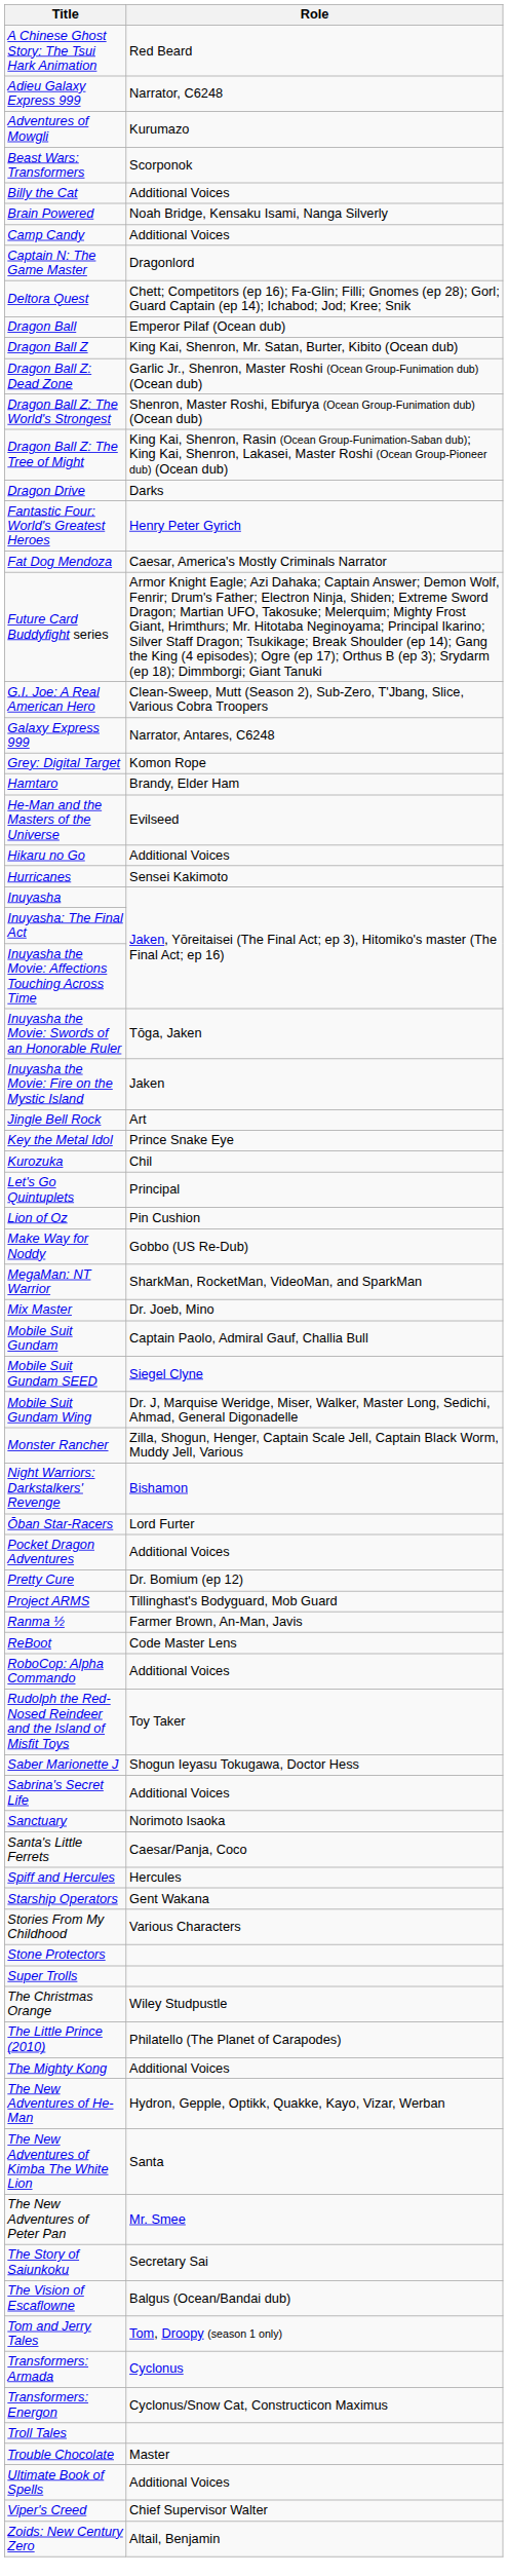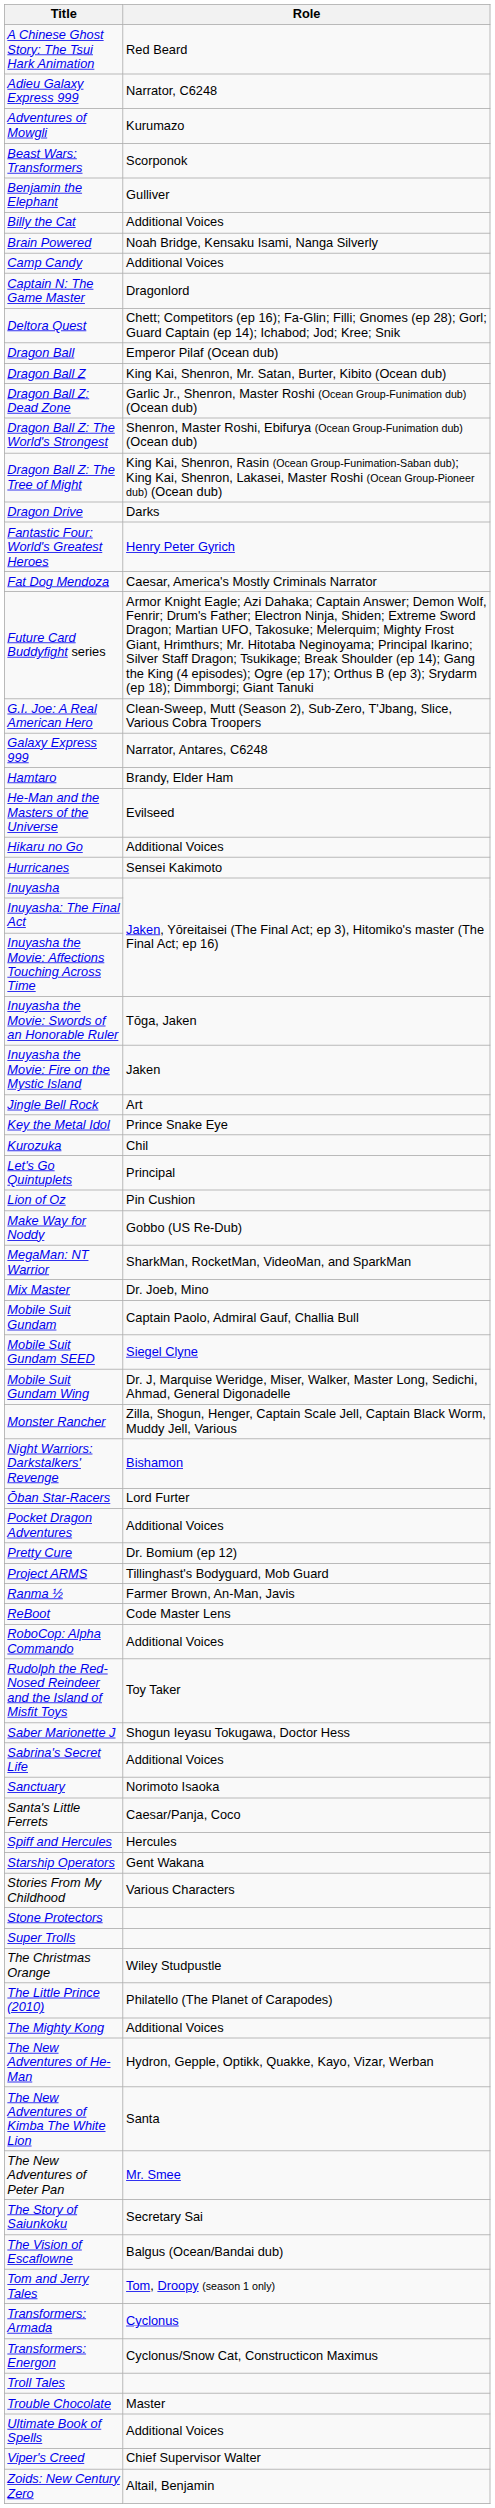 <table class="wikitable">
 <tr>
 <th>Title</th>
 <th>Role</th>
 </tr>
 <tr>
 <td><em><a href='#'>A Chinese Ghost Story: The Tsui Hark Animation</a></em></td>
 <td>Red Beard</td>
 </tr>
 <tr>
 <td><em><a href='#'>Adieu Galaxy Express 999</a></em></td>
 <td>Narrator, C6248</td>
 </tr>
 <tr>
 <td><em><a href='#'>Adventures of Mowgli</a></em></td>
 <td>Kurumazo</td>
 </tr>
 <tr>
 <td><em><a href='#'>Beast Wars: Transformers</a></em></td>
 <td>Scorponok</td>
+</tr>
+<tr>
+<td><em><a href='#'>Benjamin the Elephant</a></em></td>
+<td>Gulliver</td>
 </tr>
 <tr>
 <td><em><a href='#'>Billy the Cat</a></em></td>
 <td>Additional Voices</td>
 </tr>
 <tr>
 <td><em><a href='#'>Brain Powered</a></em></td>
 <td>Noah Bridge, Kensaku Isami, Nanga Silverly</td>
 </tr>
 <tr>
 <td><em><a href='#'>Camp Candy</a></em></td>
 <td>Additional Voices</td>
 </tr>
 <tr>
 <td><em><a href='#'>Captain N: The Game Master</a></em></td>
 <td>Dragonlord</td>
 </tr>
 <tr>
 <td><em><a href='#'>Deltora Quest</a></em></td>
 <td>Chett; Competitors (ep 16); Fa-Glin; Filli; Gnomes (ep 28); Gorl; Guard Captain (ep 14); Ichabod; Jod; Kree; Snik</td>
 </tr>
 <tr>
 <td><em><a href='#'>Dragon Ball</a></em></td>
 <td>Emperor Pilaf (Ocean dub)</td>
 </tr>
 <tr>
 <td><em><a href='#'>Dragon Ball Z</a></em></td>
 <td>King Kai, Shenron, Mr. Satan, Burter, Kibito (Ocean dub)</td>
 </tr>
 <tr>
 <td><em><a href='#'>Dragon Ball Z: Dead Zone</a></em></td>
 <td>Garlic Jr., Shenron, Master Roshi <small>(Ocean Group-Funimation dub)</small> (Ocean dub)</td>
 </tr>
 <tr>
 <td><em><a href='#'>Dragon Ball Z: The World's Strongest</a></em></td>
 <td>Shenron, Master Roshi, Ebifurya <small>(Ocean Group-Funimation dub)</small> (Ocean dub)</td>
 </tr>
 <tr>
 <td><em><a href='#'>Dragon Ball Z: The Tree of Might</a></em></td>
 <td>King Kai, Shenron, Rasin <small>(Ocean Group-Funimation-Saban dub)</small>; King Kai, Shenron, Lakasei, Master Roshi <small>(Ocean Group-Pioneer dub)</small> (Ocean dub)</td>
 </tr>
 <tr>
 <td><em><a href='#'>Dragon Drive</a></em></td>
 <td>Darks</td>
 </tr>
 <tr>
 <td><em><a href='#'>Fantastic Four: World's Greatest Heroes</a></em></td>
 <td><a href='#'>Henry Peter Gyrich</a></td>
 </tr>
 <tr>
 <td><em><a href='#'>Fat Dog Mendoza</a></em></td>
 <td>Caesar, America's Mostly Criminals Narrator</td>
 </tr>
 <tr>
 <td><em><a href='#'>Future Card Buddyfight</a></em> series</td>
 <td>Armor Knight Eagle; Azi Dahaka; Captain Answer; Demon Wolf, Fenrir; Drum's Father; Electron Ninja, Shiden; Extreme Sword Dragon; Martian UFO, Takosuke; Melerquim; Mighty Frost Giant, Hrimthurs; Mr. Hitotaba Neginoyama; Principal Ikarino; Silver Staff Dragon; Tsukikage; Break Shoulder (ep 14); Gang the King (4 episodes); Ogre (ep 17); Orthus B (ep 3); Srydarm (ep 18); Dimmborgi; Giant Tanuki</td>
 </tr>
 <tr>
 <td><em><a href='#'>G.I. Joe: A Real American Hero</a></em></td>
 <td>Clean-Sweep, Mutt (Season 2), Sub-Zero, T'Jbang, Slice, Various Cobra Troopers</td>
 </tr>
 <tr>
 <td><em><a href='#'>Galaxy Express 999</a></em></td>
 <td>Narrator, Antares, C6248</td>
-</tr>
-<tr>
-<td><em><a href='#'>Grey: Digital Target</a></em></td>
-<td>Komon Rope</td>
 </tr>
 <tr>
 <td><em><a href='#'>Hamtaro</a></em></td>
 <td>Brandy, Elder Ham</td>
 </tr>
 <tr>
 <td><em><a href='#'>He-Man and the Masters of the Universe</a></em></td>
 <td>Evilseed</td>
 </tr>
 <tr>
 <td><em><a href='#'>Hikaru no Go</a></em></td>
 <td>Additional Voices</td>
 </tr>
 <tr>
 <td><em><a href='#'>Hurricanes</a></em></td>
 <td>Sensei Kakimoto</td>
 </tr>
 <tr>
 <td><em><a href='#'>Inuyasha</a></em></td>
 <td rowspan="3"><a href='#'>Jaken</a>, Yōreitaisei (The Final Act; ep 3), Hitomiko's master (The Final Act; ep 16)</td>
 </tr>
 <tr>
 <td><em><a href='#'>Inuyasha: The Final Act</a></em></td>
 </tr>
 <tr>
 <td><em><a href='#'>Inuyasha the Movie: Affections Touching Across Time</a></em></td>
 </tr>
 <tr>
 <td><em><a href='#'>Inuyasha the Movie: Swords of an Honorable Ruler</a></em></td>
 <td>Tōga, Jaken</td>
 </tr>
 <tr>
 <td><em><a href='#'>Inuyasha the Movie: Fire on the Mystic Island</a></em></td>
 <td>Jaken</td>
 </tr>
 <tr>
 <td><em><a href='#'>Jingle Bell Rock</a></em></td>
 <td>Art</td>
 </tr>
 <tr>
 <td><em><a href='#'>Key the Metal Idol</a></em></td>
 <td>Prince Snake Eye</td>
 </tr>
 <tr>
 <td><em><a href='#'>Kurozuka</a></em></td>
 <td>Chil</td>
 </tr>
 <tr>
 <td><em><a href='#'>Let's Go Quintuplets</a></em></td>
 <td>Principal</td>
 </tr>
 <tr>
 <td><em><a href='#'>Lion of Oz</a></em></td>
 <td>Pin Cushion</td>
 </tr>
 <tr>
 <td><em><a href='#'>Make Way for Noddy</a></em></td>
 <td>Gobbo (US Re-Dub)</td>
 </tr>
 <tr>
 <td><em><a href='#'>MegaMan: NT Warrior</a></em></td>
 <td>SharkMan, RocketMan, VideoMan, and SparkMan</td>
 </tr>
 <tr>
 <td><em><a href='#'>Mix Master</a></em></td>
 <td>Dr. Joeb, Mino</td>
 </tr>
 <tr>
 <td><em><a href='#'>Mobile Suit Gundam</a></em></td>
 <td>Captain Paolo, Admiral Gauf, Challia Bull</td>
 </tr>
 <tr>
 <td><em><a href='#'>Mobile Suit Gundam SEED</a></em></td>
 <td><a href='#'>Siegel Clyne</a></td>
 </tr>
 <tr>
 <td><em><a href='#'>Mobile Suit Gundam Wing</a></em></td>
 <td>Dr. J, Marquise Weridge, Miser, Walker, Master Long, Sedichi, Ahmad, General Digonadelle</td>
 </tr>
 <tr>
 <td><em><a href='#'>Monster Rancher</a></em></td>
 <td>Zilla, Shogun, Henger, Captain Scale Jell, Captain Black Worm, Muddy Jell, Various</td>
 </tr>
 <tr>
 <td><em><a href='#'>Night Warriors: Darkstalkers' Revenge</a></em></td>
 <td><a href='#'>Bishamon</a></td>
 </tr>
 <tr>
 <td><em><a href='#'>Ōban Star-Racers</a></em></td>
 <td>Lord Furter</td>
 </tr>
 <tr>
 <td><em><a href='#'>Pocket Dragon Adventures</a></em></td>
 <td>Additional Voices</td>
 </tr>
 <tr>
 <td><em><a href='#'>Pretty Cure</a></em></td>
 <td>Dr. Bomium (ep 12)</td>
 </tr>
 <tr>
 <td><em><a href='#'>Project ARMS</a></em></td>
 <td>Tillinghast's Bodyguard, Mob Guard</td>
 </tr>
 <tr>
 <td><em><a href='#'>Ranma ½</a></em></td>
 <td>Farmer Brown, An-Man, Javis</td>
 </tr>
 <tr>
 <td><em><a href='#'>ReBoot</a></em></td>
 <td>Code Master Lens</td>
 </tr>
 <tr>
 <td><em><a href='#'>RoboCop: Alpha Commando</a></em></td>
 <td>Additional Voices</td>
 </tr>
 <tr>
 <td><em><a href='#'>Rudolph the Red-Nosed Reindeer and the Island of Misfit Toys</a></em></td>
 <td>Toy Taker</td>
 </tr>
 <tr>
 <td><em><a href='#'>Saber Marionette J</a></em></td>
 <td>Shogun Ieyasu Tokugawa, Doctor Hess</td>
 </tr>
 <tr>
 <td><em><a href='#'>Sabrina's Secret Life</a></em></td>
 <td>Additional Voices</td>
 </tr>
 <tr>
 <td><em><a href='#'>Sanctuary</a></em></td>
 <td>Norimoto Isaoka</td>
 </tr>
 <tr>
 <td><em>Santa's Little Ferrets</em></td>
 <td>Caesar/Panja, Coco</td>
 </tr>
 <tr>
 <td><em><a href='#'>Spiff and Hercules</a></em></td>
 <td>Hercules</td>
 </tr>
 <tr>
 <td><em><a href='#'>Starship Operators</a></em></td>
 <td>Gent Wakana</td>
 </tr>
 <tr>
 <td><em>Stories From My Childhood</em></td>
 <td>Various Characters</td>
 </tr>
 <tr>
 <td><em><a href='#'>Stone Protectors</a></em></td>
 <td></td>
 </tr>
 <tr>
 <td><em><a href='#'>Super Trolls</a></em></td>
 <td></td>
 </tr>
 <tr>
 <td><em>The Christmas Orange</em></td>
 <td>Wiley Studpustle</td>
 </tr>
 <tr>
 <td><em><a href='#'>The Little Prince (2010)</a></em></td>
 <td>Philatello (The Planet of Carapodes)</td>
 </tr>
 <tr>
 <td><em><a href='#'>The Mighty Kong</a></em></td>
 <td>Additional Voices</td>
 </tr>
 <tr>
 <td><em><a href='#'>The New Adventures of He-Man</a></em></td>
 <td>Hydron, Gepple, Optikk, Quakke, Kayo, Vizar, Werban</td>
 </tr>
 <tr>
 <td><em><a href='#'>The New Adventures of Kimba The White Lion</a></em></td>
 <td>Santa</td>
 </tr>
 <tr>
 <td><em>The New Adventures of Peter Pan</em></td>
 <td><a href='#'>Mr. Smee</a></td>
 </tr>
 <tr>
 <td><em><a href='#'>The Story of Saiunkoku</a></em></td>
 <td>Secretary Sai</td>
 </tr>
 <tr>
 <td><em><a href='#'>The Vision of Escaflowne</a></em></td>
 <td>Balgus (Ocean/Bandai dub)</td>
 </tr>
 <tr>
 <td><em><a href='#'>Tom and Jerry Tales</a></em></td>
 <td><a href='#'>Tom</a>, <a href='#'>Droopy</a> <small>(season 1 only)</small></td>
 </tr>
 <tr>
 <td><em><a href='#'>Transformers: Armada</a></em></td>
 <td><a href='#'>Cyclonus</a></td>
 </tr>
 <tr>
 <td><em><a href='#'>Transformers: Energon</a></em></td>
 <td>Cyclonus/Snow Cat, Constructicon Maximus</td>
 </tr>
 <tr>
 <td><em><a href='#'>Troll Tales</a></em></td>
 <td></td>
 </tr>
 <tr>
 <td><em><a href='#'>Trouble Chocolate</a></em></td>
 <td>Master</td>
 </tr>
 <tr>
 <td><em><a href='#'>Ultimate Book of Spells</a></em></td>
 <td>Additional Voices</td>
 </tr>
 <tr>
 <td><em><a href='#'>Viper's Creed</a></em></td>
 <td>Chief Supervisor Walter</td>
 </tr>
 <tr>
 <td><em><a href='#'>Zoids: New Century Zero</a></em></td>
 <td>Altail, Benjamin</td>
 </tr>
 </table>
